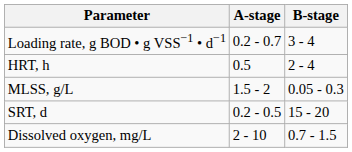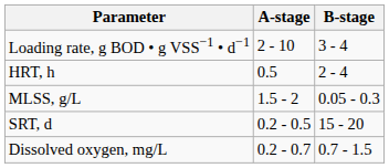 <table class="wikitable">
 <tr>
 <th>Parameter</th>
 <th>A-stage</th>
 <th>B-stage</th>
 </tr>
 <tr>
 <td>Loading rate, g BOD • g VSS<sup>−1</sup> • d<sup>−1</sup></td>
-<td>0.2 - 0.7</td>
+<td>2 - 10</td>
 <td>3 - 4</td>
 </tr>
 <tr>
 <td>HRT, h</td>
 <td>0.5</td>
 <td>2 - 4</td>
 </tr>
 <tr>
 <td>MLSS, g/L</td>
 <td>1.5 - 2</td>
 <td>0.05 - 0.3</td>
 </tr>
 <tr>
 <td>SRT, d</td>
 <td>0.2 - 0.5</td>
 <td>15 - 20</td>
 </tr>
 <tr>
 <td>Dissolved oxygen, mg/L</td>
-<td>2 - 10</td>
+<td>0.2 - 0.7</td>
 <td>0.7 - 1.5</td>
 </tr>
 </table>
